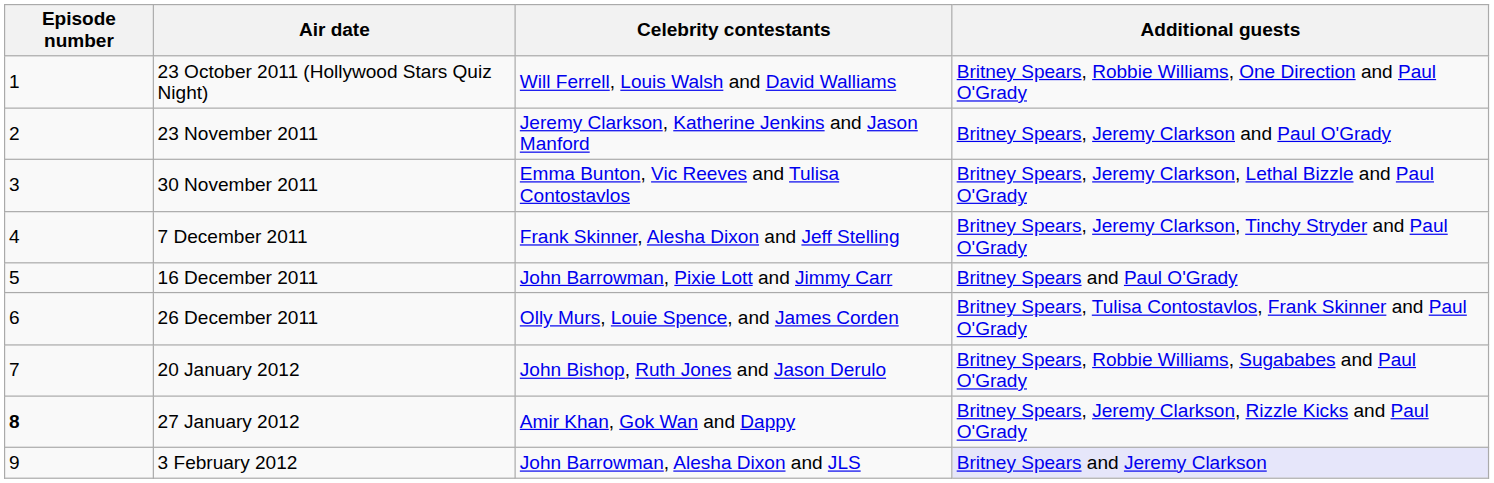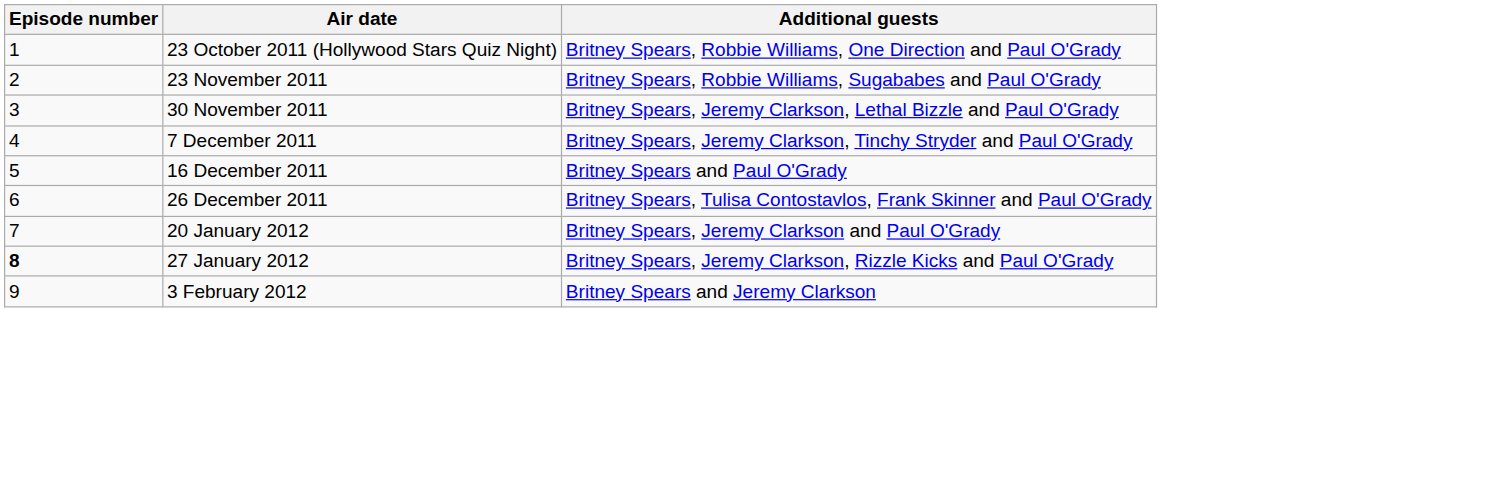 <table class="wikitable">
 <tr>
 <th>Episode number</th>
 <th>Air date</th>
-<th>Celebrity contestants</th>
 <th>Additional guests</th>
 </tr>
 <tr>
 <td>1</td>
 <td>23 October 2011 (Hollywood Stars Quiz Night)</td>
-<td><a href='#'>Will Ferrell</a>, <a href='#'>Louis Walsh</a> and <a href='#'>David Walliams</a></td>
 <td><a href='#'>Britney Spears</a>, <a href='#'>Robbie Williams</a>, <a href='#'>One Direction</a> and <a href='#'>Paul O'Grady</a></td>
 </tr>
 <tr>
 <td>2</td>
 <td>23 November 2011</td>
-<td><a href='#'>Jeremy Clarkson</a>, <a href='#'>Katherine Jenkins</a> and <a href='#'>Jason Manford</a></td>
-<td><a href='#'>Britney Spears</a>, <a href='#'>Jeremy Clarkson</a> and <a href='#'>Paul O'Grady</a></td>
+<td><a href='#'>Britney Spears</a>, <a href='#'>Robbie Williams</a>, <a href='#'>Sugababes</a> and <a href='#'>Paul O'Grady</a></td>
 </tr>
 <tr>
 <td>3</td>
 <td>30 November 2011</td>
-<td><a href='#'>Emma Bunton</a>, <a href='#'>Vic Reeves</a> and <a href='#'>Tulisa Contostavlos</a></td>
 <td><a href='#'>Britney Spears</a>, <a href='#'>Jeremy Clarkson</a>, <a href='#'>Lethal Bizzle</a> and <a href='#'>Paul O'Grady</a></td>
 </tr>
 <tr>
 <td>4</td>
 <td>7 December 2011</td>
-<td><a href='#'>Frank Skinner</a>, <a href='#'>Alesha Dixon</a> and <a href='#'>Jeff Stelling</a></td>
 <td><a href='#'>Britney Spears</a>, <a href='#'>Jeremy Clarkson</a>, <a href='#'>Tinchy Stryder</a> and <a href='#'>Paul O'Grady</a></td>
 </tr>
 <tr>
 <td>5</td>
 <td>16 December 2011</td>
-<td><a href='#'>John Barrowman</a>, <a href='#'>Pixie Lott</a> and <a href='#'>Jimmy Carr</a></td>
 <td><a href='#'>Britney Spears</a> and <a href='#'>Paul O'Grady</a></td>
 </tr>
 <tr>
 <td>6</td>
 <td>26 December 2011</td>
-<td><a href='#'>Olly Murs</a>, <a href='#'>Louie Spence</a>, and <a href='#'>James Corden</a></td>
 <td><a href='#'>Britney Spears</a>, <a href='#'>Tulisa Contostavlos</a>, <a href='#'>Frank Skinner</a> and <a href='#'>Paul O'Grady</a></td>
 </tr>
 <tr>
 <td>7</td>
 <td>20 January 2012</td>
-<td><a href='#'>John Bishop</a>, <a href='#'>Ruth Jones</a> and <a href='#'>Jason Derulo</a></td>
-<td><a href='#'>Britney Spears</a>, <a href='#'>Robbie Williams</a>, <a href='#'>Sugababes</a> and <a href='#'>Paul O'Grady</a></td>
+<td><a href='#'>Britney Spears</a>, <a href='#'>Jeremy Clarkson</a> and <a href='#'>Paul O'Grady</a></td>
 </tr>
 <tr>
 <td><strong>8</strong></td>
 <td>27 January 2012</td>
-<td><a href='#'>Amir Khan</a>, <a href='#'>Gok Wan</a> and <a href='#'>Dappy</a></td>
 <td><a href='#'>Britney Spears</a>, <a href='#'>Jeremy Clarkson</a>, <a href='#'>Rizzle Kicks</a> and <a href='#'>Paul O'Grady</a></td>
 </tr>
 <tr>
 <td>9</td>
 <td>3 February 2012</td>
-<td><a href='#'>John Barrowman</a>, <a href='#'>Alesha Dixon</a> and <a href='#'>JLS</a></td>
-<td style="background: lavender;"><a href='#'>Britney Spears</a> and <a href='#'>Jeremy Clarkson</a></td>
+<td><a href='#'>Britney Spears</a> and <a href='#'>Jeremy Clarkson</a></td>
 </tr>
 </table>
